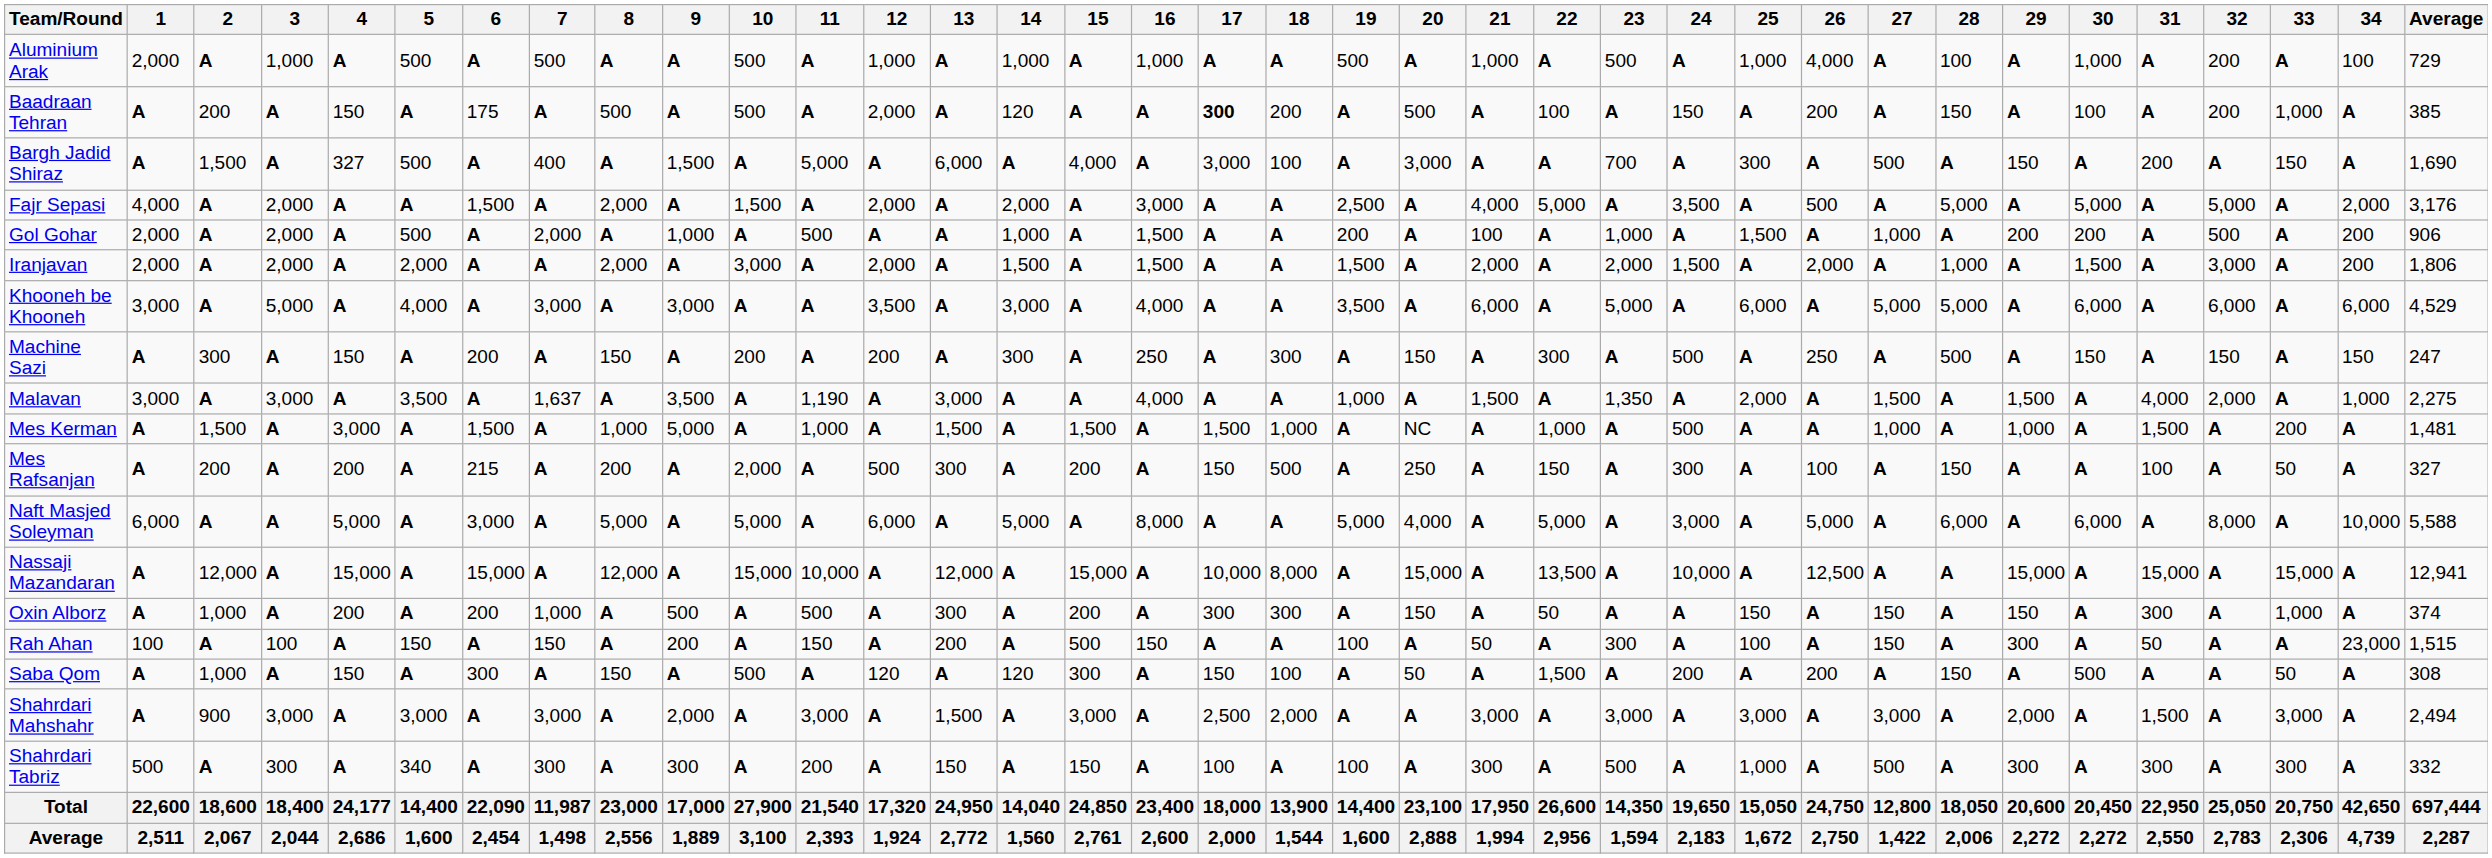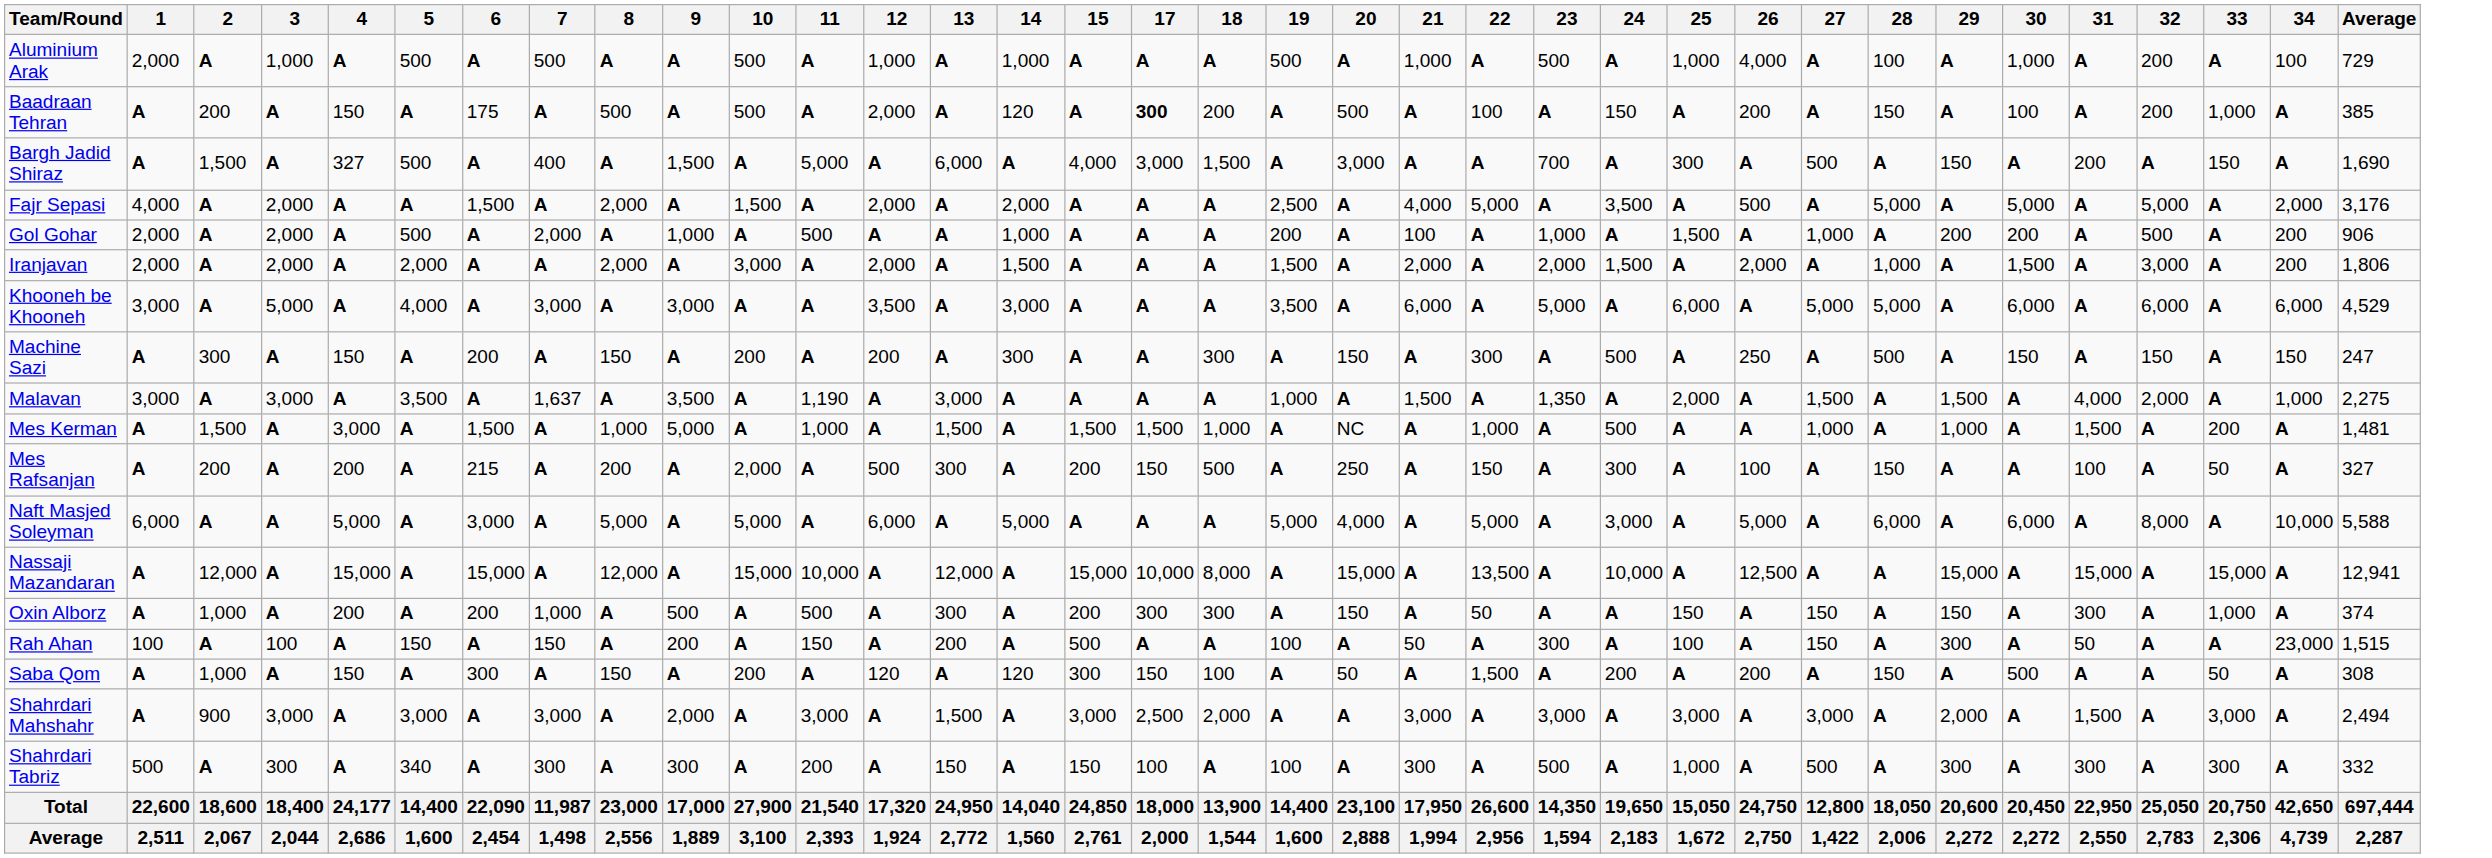 <table class="wikitable sortable">
 <tr>
 <th rowspan="1">Team/Round</th>
 <th>1</th>
 <th>2</th>
 <th>3</th>
 <th>4</th>
 <th>5</th>
 <th>6</th>
 <th>7</th>
 <th>8</th>
 <th>9</th>
 <th>10</th>
 <th>11</th>
 <th>12</th>
 <th>13</th>
 <th>14</th>
 <th>15</th>
-<th>16</th>
 <th>17</th>
 <th>18</th>
 <th>19</th>
 <th>20</th>
 <th>21</th>
 <th>22</th>
 <th>23</th>
 <th>24</th>
 <th>25</th>
 <th>26</th>
 <th>27</th>
 <th>28</th>
 <th>29</th>
 <th>30</th>
 <th>31</th>
 <th>32</th>
 <th>33</th>
 <th>34</th>
 <th>Average</th>
 </tr>
 <tr>
 <td><a href='#'>Aluminium Arak</a></td>
 <td>2,000</td>
 <td><strong>A</strong></td>
 <td>1,000</td>
 <td><strong>A</strong></td>
 <td>500</td>
 <td><strong>A</strong></td>
 <td>500</td>
 <td><strong>A</strong></td>
 <td><strong>A</strong></td>
 <td>500</td>
 <td><strong>A</strong></td>
 <td>1,000</td>
 <td><strong>A</strong></td>
 <td>1,000</td>
 <td><strong>A</strong></td>
-<td>1,000</td>
 <td><strong>A</strong></td>
 <td><strong>A</strong></td>
 <td>500</td>
 <td><strong>A</strong></td>
 <td>1,000</td>
 <td><strong>A</strong></td>
 <td>500</td>
 <td><strong>A</strong></td>
 <td>1,000</td>
 <td>4,000</td>
 <td><strong>A</strong></td>
 <td>100</td>
 <td><strong>A</strong></td>
 <td>1,000</td>
 <td><strong>A</strong></td>
 <td>200</td>
 <td><strong>A</strong></td>
 <td>100</td>
 <td>729</td>
 </tr>
 <tr>
 <td><a href='#'>Baadraan Tehran</a></td>
 <td><strong>A</strong></td>
 <td>200</td>
 <td><strong>A</strong></td>
 <td>150</td>
 <td><strong>A</strong></td>
 <td>175</td>
 <td><strong>A</strong></td>
 <td>500</td>
 <td><strong>A</strong></td>
 <td>500</td>
 <td><strong>A</strong></td>
 <td>2,000</td>
 <td><strong>A</strong></td>
 <td>120</td>
-<td><strong>A</strong></td>
 <td><strong>A</strong></td>
 <td><strong>300</strong></td>
 <td>200</td>
 <td><strong>A</strong></td>
 <td>500</td>
 <td><strong>A</strong></td>
 <td>100</td>
 <td><strong>A</strong></td>
 <td>150</td>
 <td><strong>A</strong></td>
 <td>200</td>
 <td><strong>A</strong></td>
 <td>150</td>
 <td><strong>A</strong></td>
 <td>100</td>
 <td><strong>A</strong></td>
 <td>200</td>
 <td>1,000</td>
 <td><strong>A</strong></td>
 <td>385</td>
 </tr>
 <tr>
 <td><a href='#'>Bargh Jadid Shiraz</a></td>
 <td><strong>A</strong></td>
 <td>1,500</td>
 <td><strong>A</strong></td>
 <td>327</td>
 <td>500</td>
 <td><strong>A</strong></td>
 <td>400</td>
 <td><strong>A</strong></td>
 <td>1,500</td>
 <td><strong>A</strong></td>
 <td>5,000</td>
 <td><strong>A</strong></td>
 <td>6,000</td>
 <td><strong>A</strong></td>
 <td>4,000</td>
-<td><strong>A</strong></td>
 <td>3,000</td>
-<td>100</td>
+<td>1,500</td>
 <td><strong>A</strong></td>
 <td>3,000</td>
 <td><strong>A</strong></td>
 <td><strong>A</strong></td>
 <td>700</td>
 <td><strong>A</strong></td>
 <td>300</td>
 <td><strong>A</strong></td>
 <td>500</td>
 <td><strong>A</strong></td>
 <td>150</td>
 <td><strong>A</strong></td>
 <td>200</td>
 <td><strong>A</strong></td>
 <td>150</td>
 <td><strong>A</strong></td>
 <td>1,690</td>
 </tr>
 <tr>
 <td><a href='#'>Fajr Sepasi</a></td>
 <td>4,000</td>
 <td><strong>A</strong></td>
 <td>2,000</td>
 <td><strong>A</strong></td>
 <td><strong>A</strong></td>
 <td>1,500</td>
 <td><strong>A</strong></td>
 <td>2,000</td>
 <td><strong>A</strong></td>
 <td>1,500</td>
 <td><strong>A</strong></td>
 <td>2,000</td>
 <td><strong>A</strong></td>
 <td>2,000</td>
 <td><strong>A</strong></td>
-<td>3,000</td>
 <td><strong>A</strong></td>
 <td><strong>A</strong></td>
 <td>2,500</td>
 <td><strong>A</strong></td>
 <td>4,000</td>
 <td>5,000</td>
 <td><strong>A</strong></td>
 <td>3,500</td>
 <td><strong>A</strong></td>
 <td>500</td>
 <td><strong>A</strong></td>
 <td>5,000</td>
 <td><strong>A</strong></td>
 <td>5,000</td>
 <td><strong>A</strong></td>
 <td>5,000</td>
 <td><strong>A</strong></td>
 <td>2,000</td>
 <td>3,176</td>
 </tr>
 <tr>
 <td><a href='#'>Gol Gohar</a></td>
 <td>2,000</td>
 <td><strong>A</strong></td>
 <td>2,000</td>
 <td><strong>A</strong></td>
 <td>500</td>
 <td><strong>A</strong></td>
 <td>2,000</td>
 <td><strong>A</strong></td>
 <td>1,000</td>
 <td><strong>A</strong></td>
 <td>500</td>
 <td><strong>A</strong></td>
 <td><strong>A</strong></td>
 <td>1,000</td>
 <td><strong>A</strong></td>
-<td>1,500</td>
 <td><strong>A</strong></td>
 <td><strong>A</strong></td>
 <td>200</td>
 <td><strong>A</strong></td>
 <td>100</td>
 <td><strong>A</strong></td>
 <td>1,000</td>
 <td><strong>A</strong></td>
 <td>1,500</td>
 <td><strong>A</strong></td>
 <td>1,000</td>
 <td><strong>A</strong></td>
 <td>200</td>
 <td>200</td>
 <td><strong>A</strong></td>
 <td>500</td>
 <td><strong>A</strong></td>
 <td>200</td>
 <td>906</td>
 </tr>
 <tr>
 <td><a href='#'>Iranjavan</a></td>
 <td>2,000</td>
 <td><strong>A</strong></td>
 <td>2,000</td>
 <td><strong>A</strong></td>
 <td>2,000</td>
 <td><strong>A</strong></td>
 <td><strong>A</strong></td>
 <td>2,000</td>
 <td><strong>A</strong></td>
 <td>3,000</td>
 <td><strong>A</strong></td>
 <td>2,000</td>
 <td><strong>A</strong></td>
 <td>1,500</td>
 <td><strong>A</strong></td>
-<td>1,500</td>
 <td><strong>A</strong></td>
 <td><strong>A</strong></td>
 <td>1,500</td>
 <td><strong>A</strong></td>
 <td>2,000</td>
 <td><strong>A</strong></td>
 <td>2,000</td>
 <td>1,500</td>
 <td><strong>A</strong></td>
 <td>2,000</td>
 <td><strong>A</strong></td>
 <td>1,000</td>
 <td><strong>A</strong></td>
 <td>1,500</td>
 <td><strong>A</strong></td>
 <td>3,000</td>
 <td><strong>A</strong></td>
 <td>200</td>
 <td>1,806</td>
 </tr>
 <tr>
 <td><a href='#'>Khooneh be Khooneh</a></td>
 <td>3,000</td>
 <td><strong>A</strong></td>
 <td>5,000</td>
 <td><strong>A</strong></td>
 <td>4,000</td>
 <td><strong>A</strong></td>
 <td>3,000</td>
 <td><strong>A</strong></td>
 <td>3,000</td>
 <td><strong>A</strong></td>
 <td><strong>A</strong></td>
 <td>3,500</td>
 <td><strong>A</strong></td>
 <td>3,000</td>
 <td><strong>A</strong></td>
-<td>4,000</td>
 <td><strong>A</strong></td>
 <td><strong>A</strong></td>
 <td>3,500</td>
 <td><strong>A</strong></td>
 <td>6,000</td>
 <td><strong>A</strong></td>
 <td>5,000</td>
 <td><strong>A</strong></td>
 <td>6,000</td>
 <td><strong>A</strong></td>
 <td>5,000</td>
 <td>5,000</td>
 <td><strong>A</strong></td>
 <td>6,000</td>
 <td><strong>A</strong></td>
 <td>6,000</td>
 <td><strong>A</strong></td>
 <td>6,000</td>
 <td>4,529</td>
 </tr>
 <tr>
 <td><a href='#'>Machine Sazi</a></td>
 <td><strong>A</strong></td>
 <td>300</td>
 <td><strong>A</strong></td>
 <td>150</td>
 <td><strong>A</strong></td>
 <td>200</td>
 <td><strong>A</strong></td>
 <td>150</td>
 <td><strong>A</strong></td>
 <td>200</td>
 <td><strong>A</strong></td>
 <td>200</td>
 <td><strong>A</strong></td>
 <td>300</td>
 <td><strong>A</strong></td>
-<td>250</td>
 <td><strong>A</strong></td>
 <td>300</td>
 <td><strong>A</strong></td>
 <td>150</td>
 <td><strong>A</strong></td>
 <td>300</td>
 <td><strong>A</strong></td>
 <td>500</td>
 <td><strong>A</strong></td>
 <td>250</td>
 <td><strong>A</strong></td>
 <td>500</td>
 <td><strong>A</strong></td>
 <td>150</td>
 <td><strong>A</strong></td>
 <td>150</td>
 <td><strong>A</strong></td>
 <td>150</td>
 <td>247</td>
 </tr>
 <tr>
 <td><a href='#'>Malavan</a></td>
 <td>3,000</td>
 <td><strong>A</strong></td>
 <td>3,000</td>
 <td><strong>A</strong></td>
 <td>3,500</td>
 <td><strong>A</strong></td>
 <td>1,637</td>
 <td><strong>A</strong></td>
 <td>3,500</td>
 <td><strong>A</strong></td>
 <td>1,190</td>
 <td><strong>A</strong></td>
 <td>3,000</td>
 <td><strong>A</strong></td>
 <td><strong>A</strong></td>
-<td>4,000</td>
 <td><strong>A</strong></td>
 <td><strong>A</strong></td>
 <td>1,000</td>
 <td><strong>A</strong></td>
 <td>1,500</td>
 <td><strong>A</strong></td>
 <td>1,350</td>
 <td><strong>A</strong></td>
 <td>2,000</td>
 <td><strong>A</strong></td>
 <td>1,500</td>
 <td><strong>A</strong></td>
 <td>1,500</td>
 <td><strong>A</strong></td>
 <td>4,000</td>
 <td>2,000</td>
 <td><strong>A</strong></td>
 <td>1,000</td>
 <td>2,275</td>
 </tr>
 <tr>
 <td><a href='#'>Mes Kerman</a></td>
 <td><strong>A</strong></td>
 <td>1,500</td>
 <td><strong>A</strong></td>
 <td>3,000</td>
 <td><strong>A</strong></td>
 <td>1,500</td>
 <td><strong>A</strong></td>
 <td>1,000</td>
 <td>5,000</td>
 <td><strong>A</strong></td>
 <td>1,000</td>
 <td><strong>A</strong></td>
 <td>1,500</td>
 <td><strong>A</strong></td>
 <td>1,500</td>
-<td><strong>A</strong></td>
 <td>1,500</td>
 <td>1,000</td>
 <td><strong>A</strong></td>
 <td>NC</td>
 <td><strong>A</strong></td>
 <td>1,000</td>
 <td><strong>A</strong></td>
 <td>500</td>
 <td><strong>A</strong></td>
 <td><strong>A</strong></td>
 <td>1,000</td>
 <td><strong>A</strong></td>
 <td>1,000</td>
 <td><strong>A</strong></td>
 <td>1,500</td>
 <td><strong>A</strong></td>
 <td>200</td>
 <td><strong>A</strong></td>
 <td>1,481</td>
 </tr>
 <tr>
 <td><a href='#'>Mes Rafsanjan</a></td>
 <td><strong>A</strong></td>
 <td>200</td>
 <td><strong>A</strong></td>
 <td>200</td>
 <td><strong>A</strong></td>
 <td>215</td>
 <td><strong>A</strong></td>
 <td>200</td>
 <td><strong>A</strong></td>
 <td>2,000</td>
 <td><strong>A</strong></td>
 <td>500</td>
 <td>300</td>
 <td><strong>A</strong></td>
 <td>200</td>
-<td><strong>A</strong></td>
 <td>150</td>
 <td>500</td>
 <td><strong>A</strong></td>
 <td>250</td>
 <td><strong>A</strong></td>
 <td>150</td>
 <td><strong>A</strong></td>
 <td>300</td>
 <td><strong>A</strong></td>
 <td>100</td>
 <td><strong>A</strong></td>
 <td>150</td>
 <td><strong>A</strong></td>
 <td><strong>A</strong></td>
 <td>100</td>
 <td><strong>A</strong></td>
 <td>50</td>
 <td><strong>A</strong></td>
 <td>327</td>
 </tr>
 <tr>
 <td><a href='#'>Naft Masjed Soleyman</a></td>
 <td>6,000</td>
 <td><strong>A</strong></td>
 <td><strong>A</strong></td>
 <td>5,000</td>
 <td><strong>A</strong></td>
 <td>3,000</td>
 <td><strong>A</strong></td>
 <td>5,000</td>
 <td><strong>A</strong></td>
 <td>5,000</td>
 <td><strong>A</strong></td>
 <td>6,000</td>
 <td><strong>A</strong></td>
 <td>5,000</td>
 <td><strong>A</strong></td>
-<td>8,000</td>
 <td><strong>A</strong></td>
 <td><strong>A</strong></td>
 <td>5,000</td>
 <td>4,000</td>
 <td><strong>A</strong></td>
 <td>5,000</td>
 <td><strong>A</strong></td>
 <td>3,000</td>
 <td><strong>A</strong></td>
 <td>5,000</td>
 <td><strong>A</strong></td>
 <td>6,000</td>
 <td><strong>A</strong></td>
 <td>6,000</td>
 <td><strong>A</strong></td>
 <td>8,000</td>
 <td><strong>A</strong></td>
 <td>10,000</td>
 <td>5,588</td>
 </tr>
 <tr>
 <td><a href='#'>Nassaji Mazandaran</a></td>
 <td><strong>A</strong></td>
 <td>12,000</td>
 <td><strong>A</strong></td>
 <td>15,000</td>
 <td><strong>A</strong></td>
 <td>15,000</td>
 <td><strong>A</strong></td>
 <td>12,000</td>
 <td><strong>A</strong></td>
 <td>15,000</td>
 <td>10,000</td>
 <td><strong>A</strong></td>
 <td>12,000</td>
 <td><strong>A</strong></td>
 <td>15,000</td>
-<td><strong>A</strong></td>
 <td>10,000</td>
 <td>8,000</td>
 <td><strong>A</strong></td>
 <td>15,000</td>
 <td><strong>A</strong></td>
 <td>13,500</td>
 <td><strong>A</strong></td>
 <td>10,000</td>
 <td><strong>A</strong></td>
 <td>12,500</td>
 <td><strong>A</strong></td>
 <td><strong>A</strong></td>
 <td>15,000</td>
 <td><strong>A</strong></td>
 <td>15,000</td>
 <td><strong>A</strong></td>
 <td>15,000</td>
 <td><strong>A</strong></td>
 <td>12,941</td>
 </tr>
 <tr>
 <td><a href='#'>Oxin Alborz</a></td>
 <td><strong>A</strong></td>
 <td>1,000</td>
 <td><strong>A</strong></td>
 <td>200</td>
 <td><strong>A</strong></td>
 <td>200</td>
 <td>1,000</td>
 <td><strong>A</strong></td>
 <td>500</td>
 <td><strong>A</strong></td>
 <td>500</td>
 <td><strong>A</strong></td>
 <td>300</td>
 <td><strong>A</strong></td>
 <td>200</td>
-<td><strong>A</strong></td>
 <td>300</td>
 <td>300</td>
 <td><strong>A</strong></td>
 <td>150</td>
 <td><strong>A</strong></td>
 <td>50</td>
 <td><strong>A</strong></td>
 <td><strong>A</strong></td>
 <td>150</td>
 <td><strong>A</strong></td>
 <td>150</td>
 <td><strong>A</strong></td>
 <td>150</td>
 <td><strong>A</strong></td>
 <td>300</td>
 <td><strong>A</strong></td>
 <td>1,000</td>
 <td><strong>A</strong></td>
 <td>374</td>
 </tr>
 <tr>
 <td><a href='#'>Rah Ahan</a></td>
 <td>100</td>
 <td><strong>A</strong></td>
 <td>100</td>
 <td><strong>A</strong></td>
 <td>150</td>
 <td><strong>A</strong></td>
 <td>150</td>
 <td><strong>A</strong></td>
 <td>200</td>
 <td><strong>A</strong></td>
 <td>150</td>
 <td><strong>A</strong></td>
 <td>200</td>
 <td><strong>A</strong></td>
 <td>500</td>
-<td>150</td>
 <td><strong>A</strong></td>
 <td><strong>A</strong></td>
 <td>100</td>
 <td><strong>A</strong></td>
 <td>50</td>
 <td><strong>A</strong></td>
 <td>300</td>
 <td><strong>A</strong></td>
 <td>100</td>
 <td><strong>A</strong></td>
 <td>150</td>
 <td><strong>A</strong></td>
 <td>300</td>
 <td><strong>A</strong></td>
 <td>50</td>
 <td><strong>A</strong></td>
 <td><strong>A</strong></td>
 <td>23,000</td>
 <td>1,515</td>
 </tr>
 <tr>
 <td><a href='#'>Saba Qom</a></td>
 <td><strong>A</strong></td>
 <td>1,000</td>
 <td><strong>A</strong></td>
 <td>150</td>
 <td><strong>A</strong></td>
 <td>300</td>
 <td><strong>A</strong></td>
 <td>150</td>
 <td><strong>A</strong></td>
-<td>500</td>
+<td>200</td>
 <td><strong>A</strong></td>
 <td>120</td>
 <td><strong>A</strong></td>
 <td>120</td>
 <td>300</td>
-<td><strong>A</strong></td>
 <td>150</td>
 <td>100</td>
 <td><strong>A</strong></td>
 <td>50</td>
 <td><strong>A</strong></td>
 <td>1,500</td>
 <td><strong>A</strong></td>
 <td>200</td>
 <td><strong>A</strong></td>
 <td>200</td>
 <td><strong>A</strong></td>
 <td>150</td>
 <td><strong>A</strong></td>
 <td>500</td>
 <td><strong>A</strong></td>
 <td><strong>A</strong></td>
 <td>50</td>
 <td><strong>A</strong></td>
 <td>308</td>
 </tr>
 <tr>
 <td><a href='#'>Shahrdari Mahshahr</a></td>
 <td><strong>A</strong></td>
 <td>900</td>
 <td>3,000</td>
 <td><strong>A</strong></td>
 <td>3,000</td>
 <td><strong>A</strong></td>
 <td>3,000</td>
 <td><strong>A</strong></td>
 <td>2,000</td>
 <td><strong>A</strong></td>
 <td>3,000</td>
 <td><strong>A</strong></td>
 <td>1,500</td>
 <td><strong>A</strong></td>
 <td>3,000</td>
-<td><strong>A</strong></td>
 <td>2,500</td>
 <td>2,000</td>
 <td><strong>A</strong></td>
 <td><strong>A</strong></td>
 <td>3,000</td>
 <td><strong>A</strong></td>
 <td>3,000</td>
 <td><strong>A</strong></td>
 <td>3,000</td>
 <td><strong>A</strong></td>
 <td>3,000</td>
 <td><strong>A</strong></td>
 <td>2,000</td>
 <td><strong>A</strong></td>
 <td>1,500</td>
 <td><strong>A</strong></td>
 <td>3,000</td>
 <td><strong>A</strong></td>
 <td>2,494</td>
 </tr>
 <tr>
 <td><a href='#'>Shahrdari Tabriz</a></td>
 <td>500</td>
 <td><strong>A</strong></td>
 <td>300</td>
 <td><strong>A</strong></td>
 <td>340</td>
 <td><strong>A</strong></td>
 <td>300</td>
 <td><strong>A</strong></td>
 <td>300</td>
 <td><strong>A</strong></td>
 <td>200</td>
 <td><strong>A</strong></td>
 <td>150</td>
 <td><strong>A</strong></td>
 <td>150</td>
-<td><strong>A</strong></td>
 <td>100</td>
 <td><strong>A</strong></td>
 <td>100</td>
 <td><strong>A</strong></td>
 <td>300</td>
 <td><strong>A</strong></td>
 <td>500</td>
 <td><strong>A</strong></td>
 <td>1,000</td>
 <td><strong>A</strong></td>
 <td>500</td>
 <td><strong>A</strong></td>
 <td>300</td>
 <td><strong>A</strong></td>
 <td>300</td>
 <td><strong>A</strong></td>
 <td>300</td>
 <td><strong>A</strong></td>
 <td>332</td>
 </tr>
 <tr>
 <th>Total</th>
 <th>22,600</th>
 <th>18,600</th>
 <th>18,400</th>
 <th>24,177</th>
 <th>14,400</th>
 <th>22,090</th>
 <th>11,987</th>
 <th>23,000</th>
 <th>17,000</th>
 <th>27,900</th>
 <th>21,540</th>
 <th>17,320</th>
 <th>24,950</th>
 <th>14,040</th>
 <th>24,850</th>
-<th>23,400</th>
 <th>18,000</th>
 <th>13,900</th>
 <th>14,400</th>
 <th>23,100</th>
 <th>17,950</th>
 <th>26,600</th>
 <th>14,350</th>
 <th>19,650</th>
 <th>15,050</th>
 <th>24,750</th>
 <th>12,800</th>
 <th>18,050</th>
 <th>20,600</th>
 <th>20,450</th>
 <th>22,950</th>
 <th>25,050</th>
 <th>20,750</th>
 <th>42,650</th>
 <th>697,444</th>
 </tr>
 <tr>
 <th>Average</th>
 <th>2,511</th>
 <th>2,067</th>
 <th>2,044</th>
 <th>2,686</th>
 <th>1,600</th>
 <th>2,454</th>
 <th>1,498</th>
 <th>2,556</th>
 <th>1,889</th>
 <th>3,100</th>
 <th>2,393</th>
 <th>1,924</th>
 <th>2,772</th>
 <th>1,560</th>
 <th>2,761</th>
-<th>2,600</th>
 <th>2,000</th>
 <th>1,544</th>
 <th>1,600</th>
 <th>2,888</th>
 <th>1,994</th>
 <th>2,956</th>
 <th>1,594</th>
 <th>2,183</th>
 <th>1,672</th>
 <th>2,750</th>
 <th>1,422</th>
 <th>2,006</th>
 <th>2,272</th>
 <th>2,272</th>
 <th>2,550</th>
 <th>2,783</th>
 <th>2,306</th>
 <th>4,739</th>
 <th>2,287</th>
 </tr>
 </table>
